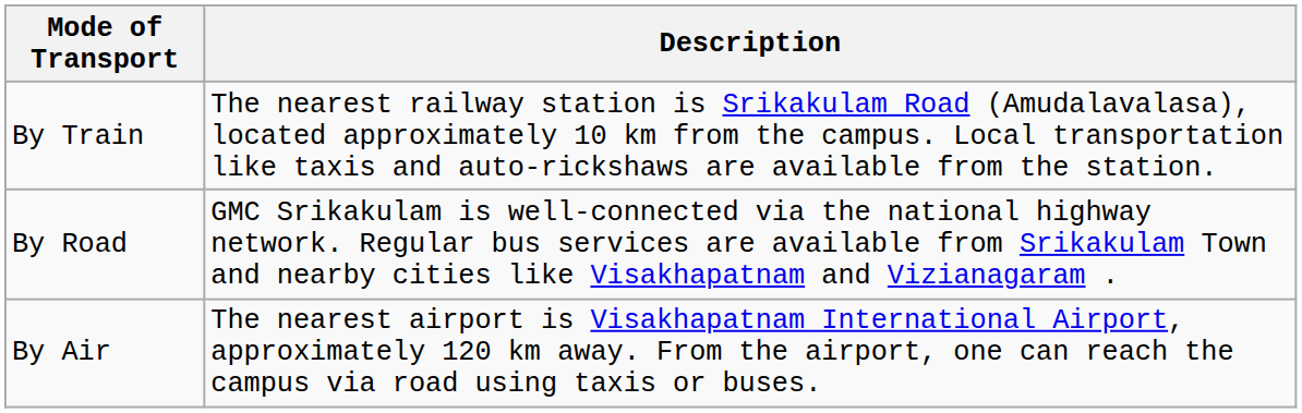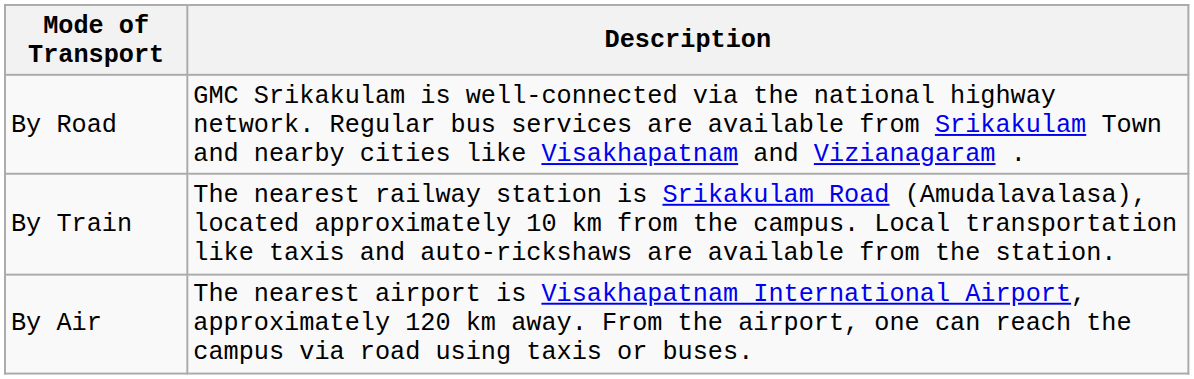 <table class="wikitable">
 <tr>
 <th>Mode of Transport</th>
 <th>Description</th>
 </tr>
 <tr>
+<td>By Road</td>
+<td>GMC Srikakulam is well-connected via the national highway network. Regular bus services are available from <a href='#'>Srikakulam</a> Town and nearby cities like <a href='#'>Visakhapatnam</a> and <a href='#'>Vizianagaram</a> .</td>
+</tr>
+<tr>
 <td>By Train</td>
 <td>The nearest railway station is <a href='#'>Srikakulam Road</a> (Amudalavalasa), located approximately 10 km from the campus. Local transportation like taxis and auto-rickshaws are available from the station.</td>
-</tr>
-<tr>
-<td>By Road</td>
-<td>GMC Srikakulam is well-connected via the national highway network. Regular bus services are available from <a href='#'>Srikakulam</a> Town and nearby cities like <a href='#'>Visakhapatnam</a> and <a href='#'>Vizianagaram</a> .</td>
 </tr>
 <tr>
 <td>By Air</td>
 <td>The nearest airport is <a href='#'>Visakhapatnam International Airport</a>, approximately 120 km away. From the airport, one can reach the campus via road using taxis or buses.</td>
 </tr>
 </table>
